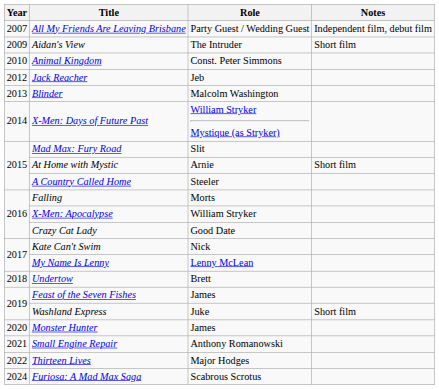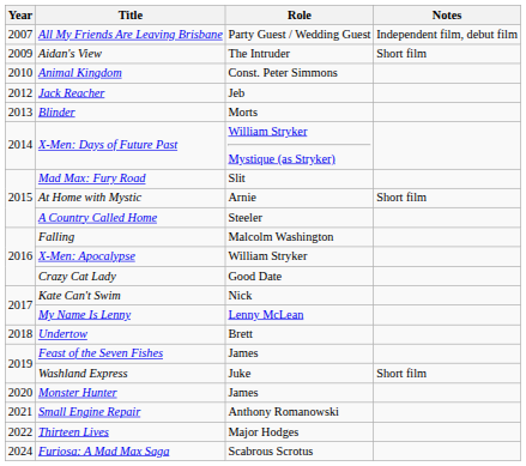 <table class="wikitable sortable">
 <tr>
 <th>Year</th>
 <th>Title</th>
 <th>Role</th>
 <th class="unsortable">Notes</th>
 </tr>
 <tr>
 <td>2007</td>
 <td><em><a href='#'>All My Friends Are Leaving Brisbane</a></em></td>
 <td>Party Guest / Wedding Guest</td>
 <td>Independent film, debut film</td>
 </tr>
 <tr>
 <td>2009</td>
 <td><em>Aidan's View</em></td>
 <td>The Intruder</td>
 <td>Short film</td>
 </tr>
 <tr>
 <td>2010</td>
 <td><em><a href='#'>Animal Kingdom</a></em></td>
 <td>Const. Peter Simmons</td>
 <td></td>
 </tr>
 <tr>
 <td>2012</td>
 <td><em><a href='#'>Jack Reacher</a></em></td>
 <td>Jeb</td>
 <td></td>
 </tr>
 <tr>
 <td>2013</td>
 <td><em><a href='#'>Blinder</a></em></td>
-<td>Malcolm Washington</td>
+<td>Morts</td>
 <td></td>
 </tr>
 <tr>
 <td>2014</td>
 <td><em><a href='#'>X-Men: Days of Future Past</a></em></td>
 <td><a href='#'>William Stryker</a><hr><a href='#'>Mystique (as Stryker)</a></td>
 <td></td>
 </tr>
 <tr>
 <td rowspan="3">2015</td>
 <td><em><a href='#'>Mad Max: Fury Road</a></em></td>
 <td>Slit</td>
 <td></td>
 </tr>
 <tr>
 <td><em>At Home with Mystic</em></td>
 <td>Arnie</td>
 <td>Short film</td>
 </tr>
 <tr>
 <td><em><a href='#'>A Country Called Home</a></em></td>
 <td>Steeler</td>
 <td></td>
 </tr>
 <tr>
 <td rowspan="3">2016</td>
 <td><em>Falling</em></td>
-<td>Morts</td>
+<td>Malcolm Washington</td>
 <td></td>
 </tr>
 <tr>
 <td><em><a href='#'>X-Men: Apocalypse</a></em></td>
 <td>William Stryker</td>
 <td></td>
 </tr>
 <tr>
 <td><em>Crazy Cat Lady</em></td>
 <td>Good Date</td>
 <td></td>
 </tr>
 <tr>
 <td rowspan="2">2017</td>
 <td><em>Kate Can't Swim</em></td>
 <td>Nick</td>
 <td></td>
 </tr>
 <tr>
 <td><em><a href='#'>My Name Is Lenny</a></em></td>
 <td><a href='#'>Lenny McLean</a></td>
 <td></td>
 </tr>
 <tr>
 <td>2018</td>
 <td><em><a href='#'>Undertow</a></em></td>
 <td>Brett</td>
 <td></td>
 </tr>
 <tr>
 <td rowspan="2">2019</td>
 <td><em><a href='#'>Feast of the Seven Fishes</a></em></td>
 <td>James</td>
 <td></td>
 </tr>
 <tr>
 <td><em>Washland Express</em></td>
 <td>Juke</td>
 <td>Short film</td>
 </tr>
 <tr>
 <td>2020</td>
 <td><em><a href='#'>Monster Hunter</a></em></td>
 <td>James</td>
 <td></td>
 </tr>
 <tr>
 <td>2021</td>
 <td><em><a href='#'>Small Engine Repair</a></em></td>
 <td>Anthony Romanowski</td>
 <td></td>
 </tr>
 <tr>
 <td>2022</td>
 <td><em><a href='#'>Thirteen Lives</a></em></td>
 <td>Major Hodges</td>
 <td></td>
 </tr>
 <tr>
 <td>2024</td>
 <td><em><a href='#'>Furiosa: A Mad Max Saga</a></em></td>
 <td>Scabrous Scrotus</td>
 <td></td>
 </tr>
 </table>
